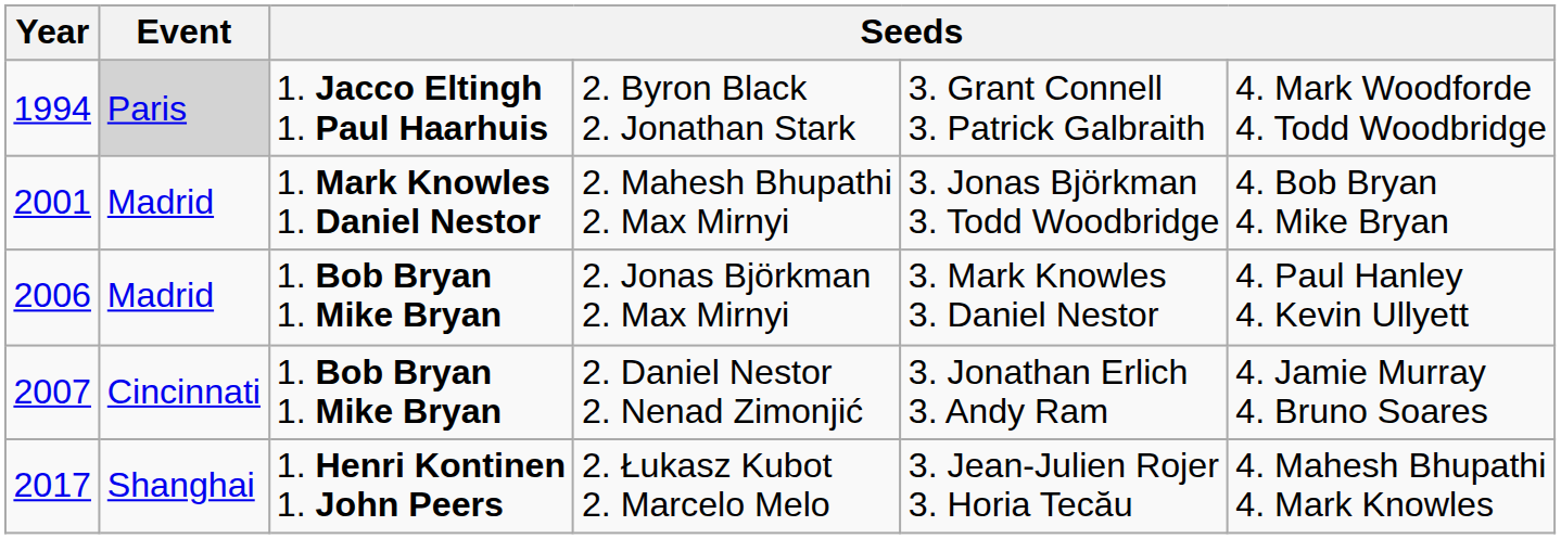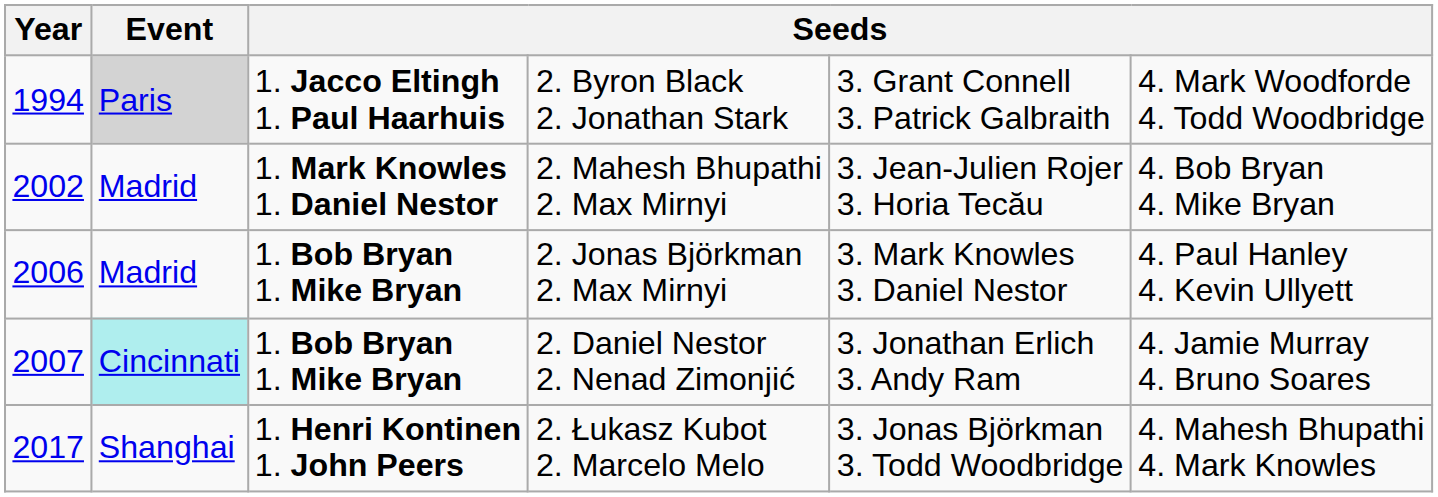 <table class="wikitable">
 <tr>
 <th scope="col">Year</th>
 <th scope="col">Event</th>
 <th scope="col" colspan="4">Seeds</th>
 </tr>
 <tr>
 <td><a href='#'>1994</a></td>
 <td style="background: lightgrey;"><a href='#'>Paris</a></td>
 <td>1.  <strong>Jacco Eltingh</strong> <br> 1.  <strong>Paul Haarhuis</strong></td>
 <td>2.  Byron Black <br> 2.  Jonathan Stark</td>
 <td>3.  Grant Connell  <br> 3.  Patrick Galbraith</td>
 <td>4.  Mark Woodforde <br> 4.  Todd Woodbridge</td>
 </tr>
 <tr>
-<td><a href='#'>2001</a></td>
+<td><a href='#'>2002</a></td>
 <td><a href='#'>Madrid</a></td>
 <td>1.  <strong>Mark Knowles</strong> <br> 1.  <strong>Daniel Nestor</strong></td>
 <td>2.  Mahesh Bhupathi <br> 2.  Max Mirnyi</td>
-<td>3.  Jonas Björkman <br> 3.  Todd Woodbridge</td>
+<td>3.  Jean-Julien Rojer <br> 3.  Horia Tecău</td>
 <td>4.  Bob Bryan <br> 4.  Mike Bryan</td>
 </tr>
 <tr>
 <td><a href='#'>2006</a></td>
 <td><a href='#'>Madrid</a></td>
 <td>1.  <strong>Bob Bryan</strong> <br> 1.  <strong>Mike Bryan</strong></td>
 <td>2.  Jonas Björkman <br> 2.  Max Mirnyi</td>
 <td>3.  Mark Knowles <br> 3.  Daniel Nestor</td>
 <td>4.  Paul Hanley <br> 4.  Kevin Ullyett</td>
 </tr>
 <tr>
 <td><a href='#'>2007</a></td>
-<td><a href='#'>Cincinnati</a></td>
+<td style="background: paleturquoise;"><a href='#'>Cincinnati</a></td>
 <td>1.  <strong>Bob Bryan</strong> <br> 1.  <strong>Mike Bryan</strong></td>
 <td>2.  Daniel Nestor <br> 2.  Nenad Zimonjić</td>
 <td>3.  Jonathan Erlich <br> 3.  Andy Ram</td>
 <td>4.  Jamie Murray <br> 4.  Bruno Soares</td>
 </tr>
 <tr>
 <td><a href='#'>2017</a></td>
 <td><a href='#'>Shanghai</a></td>
 <td>1.  <strong>Henri Kontinen</strong> <br> 1.  <strong>John Peers</strong></td>
 <td>2.  Łukasz Kubot <br> 2.  Marcelo Melo</td>
-<td>3.  Jean-Julien Rojer <br> 3.  Horia Tecău</td>
+<td>3.  Jonas Björkman <br> 3.  Todd Woodbridge</td>
 <td>4.  Mahesh Bhupathi <br> 4.  Mark Knowles</td>
 </tr>
 </table>
